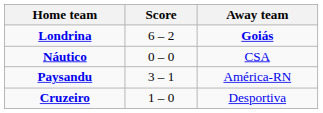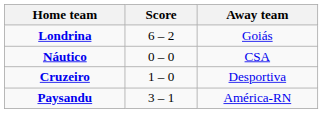 <table class="wikitable" style="text-align: center">
 <tr>
 <th width=140>Home team</th>
 <th width=80>Score</th>
 <th width=140>Away team</th>
 </tr>
 <tr>
 <td><strong><a href='#'>Londrina</a></strong></td>
 <td>6 – 2</td>
-<td><strong><a href='#'>Goiás</a></strong></td>
+<td><a href='#'>Goiás</a></td>
 </tr>
 <tr>
 <td><strong><a href='#'>Náutico</a></strong></td>
 <td>0 – 0</td>
 <td><a href='#'>CSA</a></td>
 </tr>
 <tr>
+<td><strong><a href='#'>Cruzeiro</a></strong></td>
+<td>1 – 0</td>
+<td><a href='#'>Desportiva</a></td>
+</tr>
+<tr>
 <td><strong><a href='#'>Paysandu</a></strong></td>
 <td>3 – 1</td>
 <td><a href='#'>América-RN</a></td>
 </tr>
-<tr>
-<td><strong><a href='#'>Cruzeiro</a></strong></td>
-<td>1 – 0</td>
-<td><a href='#'>Desportiva</a></td>
-</tr>
 </table>
